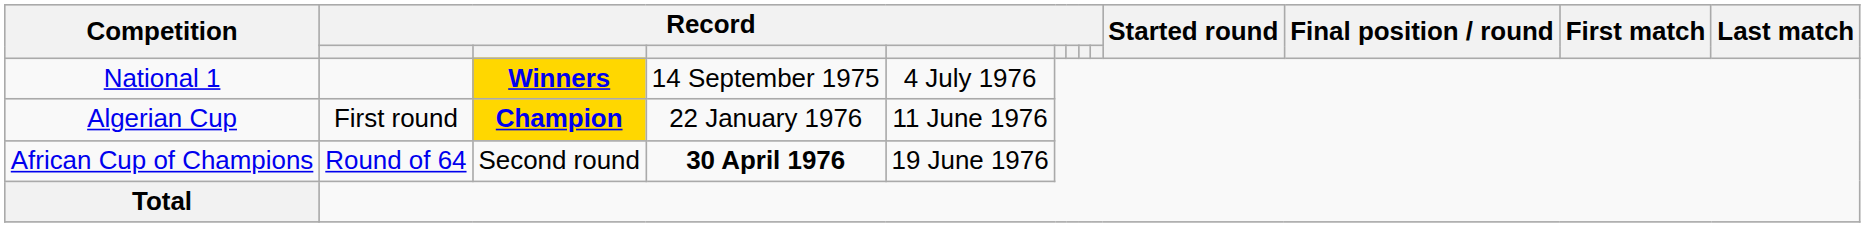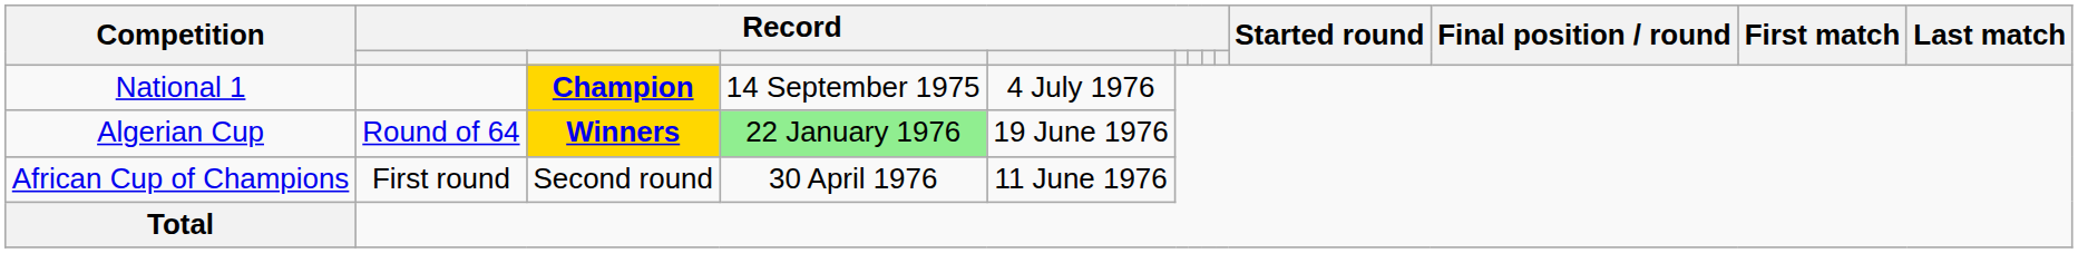 <table class="wikitable" style="text-align: center">
 <tr>
 <th rowspan=2>Competition</th>
 <th colspan=8>Record</th>
 <th rowspan=2>Started round</th>
 <th rowspan=2>Final position / round</th>
 <th rowspan=2>First match</th>
 <th rowspan=2>Last match</th>
 </tr>
 <tr>
 <th></th>
 <th></th>
 <th></th>
 <th></th>
 <th></th>
 <th></th>
 <th></th>
 <th></th>
 </tr>
 <tr>
 <td><a href='#'>National 1</a><br></td>
 <td></td>
-<td style="background:gold;"><a href='#'><strong>Winners</strong></a></td>
+<td style="background:gold;"><a href='#'><strong>Champion</strong></a></td>
 <td>14 September 1975</td>
 <td>4 July 1976</td>
 </tr>
 <tr>
 <td><a href='#'>Algerian Cup</a><br></td>
-<td>First round</td>
-<td style="background:gold;"><a href='#'><strong>Champion</strong></a></td>
-<td>22 January 1976</td>
-<td>11 June 1976</td>
+<td><a href='#'>Round of 64</a></td>
+<td style="background:gold;"><a href='#'><strong>Winners</strong></a></td>
+<td style="background: lightgreen;">22 January 1976</td>
+<td>19 June 1976</td>
 </tr>
 <tr>
 <td><a href='#'>African Cup of Champions</a><br></td>
-<td><a href='#'>Round of 64</a></td>
+<td>First round</td>
 <td>Second round</td>
-<td><strong>30 April 1976</strong></td>
-<td>19 June 1976</td>
+<td>30 April 1976</td>
+<td>11 June 1976</td>
 </tr>
 <tr>
 <th>Total<br></th>
 </tr>
 </table>
